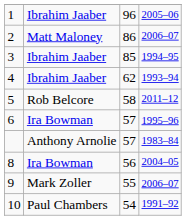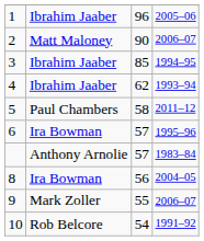 <table class="wikitable">
 <tr>
 </tr>
 <tr>
 <td>1</td>
 <td><a href='#'>Ibrahim Jaaber</a></td>
 <td>96</td>
 <td style="font-size:80%;"><a href='#'>2005–06</a></td>
 </tr>
 <tr>
 <td>2</td>
 <td><a href='#'>Matt Maloney</a></td>
-<td>86</td>
+<td>90</td>
 <td style="font-size:80%;"><a href='#'>2006–07</a></td>
 </tr>
 <tr>
 <td>3</td>
 <td><a href='#'>Ibrahim Jaaber</a></td>
 <td>85</td>
 <td style="font-size:80%;"><a href='#'>1994–95</a></td>
 </tr>
 <tr>
 <td>4</td>
 <td><a href='#'>Ibrahim Jaaber</a></td>
 <td>62</td>
 <td style="font-size:80%;"><a href='#'>1993–94</a></td>
 </tr>
 <tr>
 <td>5</td>
-<td>Rob Belcore</td>
+<td>Paul Chambers</td>
 <td>58</td>
 <td style="font-size:80%;"><a href='#'>2011–12</a></td>
 </tr>
 <tr>
 <td>6</td>
 <td><a href='#'>Ira Bowman</a></td>
 <td>57</td>
 <td style="font-size:80%;"><a href='#'>1995–96</a></td>
 </tr>
 <tr>
 <td></td>
 <td>Anthony Arnolie</td>
 <td>57</td>
 <td style="font-size:80%;"><a href='#'>1983–84</a></td>
 </tr>
 <tr>
 <td>8</td>
 <td><a href='#'>Ira Bowman</a></td>
 <td>56</td>
 <td style="font-size:80%;"><a href='#'>2004–05</a></td>
 </tr>
 <tr>
 <td>9</td>
 <td>Mark Zoller</td>
 <td>55</td>
 <td style="font-size:80%;"><a href='#'>2006–07</a></td>
 </tr>
 <tr>
 <td>10</td>
-<td>Paul Chambers</td>
+<td>Rob Belcore</td>
 <td>54</td>
 <td style="font-size:80%;"><a href='#'>1991–92</a></td>
 </tr>
 </table>
